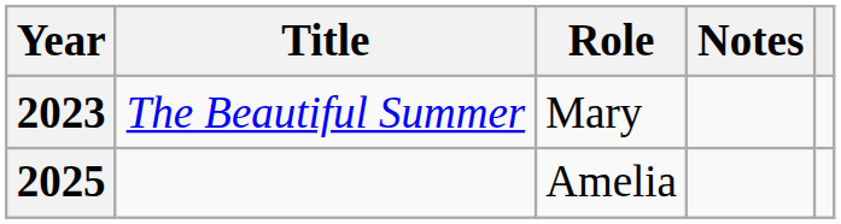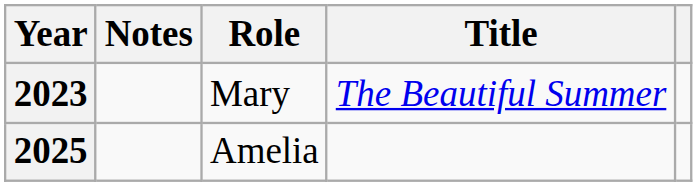 <table class="wikitable plainrowheaders sortable">
 <tr>
 <th scope="col">Year</th>
+<th class="unsortable" scope="col">Notes</th>
+<th scope="col">Role</th>
 <th scope="col">Title</th>
-<th scope="col">Role</th>
-<th class="unsortable" scope="col">Notes</th>
 <th class="unsortable" scope="col"></th>
 </tr>
 <tr>
 <th scope="row">2023</th>
+<td></td>
+<td>Mary</td>
 <td><em><a href='#'>The Beautiful Summer</a></em></td>
-<td>Mary</td>
-<td></td>
 <td style="text-align:center;"></td>
 </tr>
 <tr>
 <th scope="row">2025</th>
 <td></td>
 <td>Amelia</td>
 <td></td>
 <td style="text-align:center;"></td>
 </tr>
 </table>
